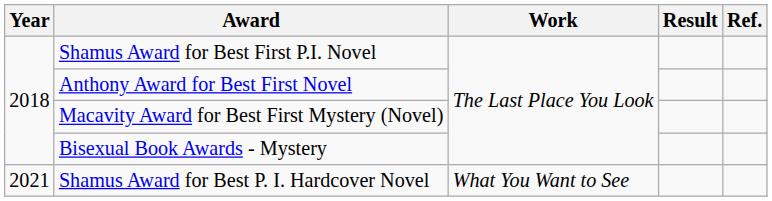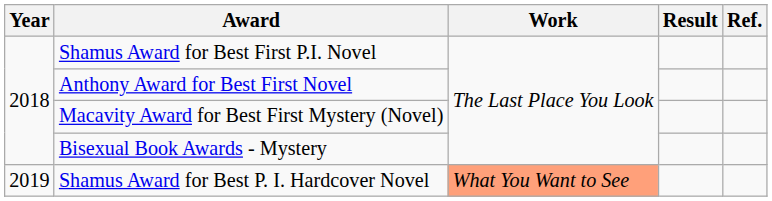 <table class="wikitable">
 <tr>
 <th>Year</th>
 <th>Award</th>
 <th>Work</th>
 <th>Result</th>
 <th>Ref.</th>
 </tr>
 <tr>
 <td rowspan='4'>2018</td>
 <td><a href='#'>Shamus Award</a> for Best First P.I. Novel</td>
 <td rowspan='4'><em>The Last Place You Look</em></td>
 <td></td>
 <td></td>
 </tr>
 <tr>
 <td><a href='#'>Anthony Award for Best First Novel</a></td>
 <td></td>
 <td></td>
 </tr>
 <tr>
 <td><a href='#'>Macavity Award</a> for Best First Mystery (Novel)</td>
 <td></td>
 <td></td>
 </tr>
 <tr>
 <td><a href='#'>Bisexual Book Awards</a> - Mystery</td>
 <td></td>
 <td></td>
 </tr>
 <tr>
-<td>2021</td>
+<td>2019</td>
 <td><a href='#'>Shamus Award</a> for  Best P. I. Hardcover Novel</td>
-<td><em>What You Want to See</em></td>
+<td style="background: lightsalmon;"><em>What You Want to See</em></td>
 <td></td>
 <td></td>
 </tr>
 </table>
